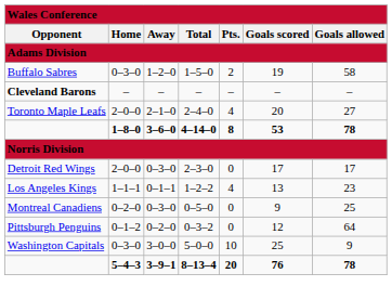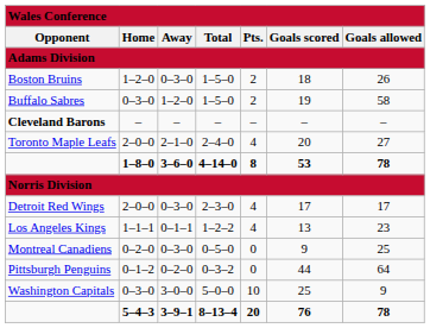 <table class="wikitable" style="font-size: 95%; text-align: center">
 <tr>
 <td colspan="7" style="text-align:left; background:#c60c30"><span> <strong>Wales Conference</strong> </span></td>
 </tr>
 <tr>
 <th>Opponent</th>
 <th>Home</th>
 <th>Away</th>
 <th>Total</th>
 <th>Pts.</th>
 <th>Goals scored</th>
 <th>Goals allowed</th>
 </tr>
 <tr>
 <td colspan="7" style="text-align:left; background:#c60c30"><span> <strong>Adams Division</strong> </span></td>
+</tr>
+<tr>
+<td style="text-align:left"><a href='#'>Boston Bruins</a></td>
+<td>1–2–0</td>
+<td>0–3–0</td>
+<td>1–5–0</td>
+<td>2</td>
+<td>18</td>
+<td>26</td>
 </tr>
 <tr>
 <td style="text-align:left"><a href='#'>Buffalo Sabres</a></td>
 <td>0–3–0</td>
 <td>1–2–0</td>
 <td>1–5–0</td>
 <td>2</td>
 <td>19</td>
 <td>58</td>
 </tr>
 <tr>
 <td style="text-align:left"><strong>Cleveland Barons</strong></td>
 <td>–</td>
 <td>–</td>
 <td>–</td>
 <td>–</td>
 <td>–</td>
 <td>–</td>
 </tr>
 <tr>
 <td style="text-align:left"><a href='#'>Toronto Maple Leafs</a></td>
 <td>2–0–0</td>
 <td>2–1–0</td>
 <td>2–4–0</td>
 <td>4</td>
 <td>20</td>
 <td>27</td>
 </tr>
 <tr style="font-weight:bold">
 <td></td>
 <td>1–8–0</td>
 <td>3–6–0</td>
 <td>4–14–0</td>
 <td>8</td>
 <td>53</td>
 <td>78</td>
 </tr>
 <tr>
 <td colspan="7" style="text-align:left; background:#c60c30"><span> <strong>Norris Division</strong> </span></td>
 </tr>
 <tr>
 <td style="text-align:left"><a href='#'>Detroit Red Wings</a></td>
 <td>2–0–0</td>
 <td>0–3–0</td>
 <td>2–3–0</td>
-<td>0</td>
+<td>4</td>
 <td>17</td>
 <td>17</td>
 </tr>
 <tr>
 <td style="text-align:left"><a href='#'>Los Angeles Kings</a></td>
 <td>1–1–1</td>
 <td>0–1–1</td>
 <td>1–2–2</td>
 <td>4</td>
 <td>13</td>
 <td>23</td>
 </tr>
 <tr>
 <td style="text-align:left"><a href='#'>Montreal Canadiens</a></td>
 <td>0–2–0</td>
 <td>0–3–0</td>
 <td>0–5–0</td>
 <td>0</td>
 <td>9</td>
 <td>25</td>
 </tr>
 <tr>
 <td style="text-align:left"><a href='#'>Pittsburgh Penguins</a></td>
 <td>0–1–2</td>
 <td>0–2–0</td>
 <td>0–3–2</td>
 <td>0</td>
-<td>12</td>
+<td>44</td>
 <td>64</td>
 </tr>
 <tr>
 <td style="text-align:left"><a href='#'>Washington Capitals</a></td>
 <td>0–3–0</td>
 <td>3–0–0</td>
 <td>5–0–0</td>
 <td>10</td>
 <td>25</td>
 <td>9</td>
 </tr>
 <tr style="font-weight:bold">
 <td></td>
 <td>5–4–3</td>
 <td>3–9–1</td>
 <td>8–13–4</td>
 <td>20</td>
 <td>76</td>
 <td>78</td>
 </tr>
 </table>
